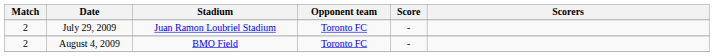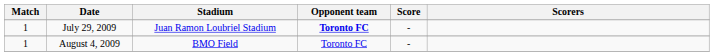 <table class="wikitable" width=90%>
 <tr>
 <th>Match</th>
 <th>Date</th>
 <th>Stadium</th>
 <th>Opponent team</th>
 <th>Score</th>
 <th width=40%>Scorers</th>
 </tr>
 <tr>
 </tr>
 <tr bgcolor=>
-<td style="text-align: center">2</td>
+<td style="text-align: center">1</td>
 <td style="text-align: center">July 29, 2009</td>
 <td style="text-align: center"><a href='#'>Juan Ramon Loubriel Stadium</a></td>
-<td style="text-align: center"><a href='#'>Toronto FC</a></td>
+<td style="text-align: center"><strong><a href='#'>Toronto FC</a></strong></td>
 <td style="text-align: center">-</td>
 <td style="text-align: center"></td>
 </tr>
 <tr>
 </tr>
 <tr bgcolor=>
-<td style="text-align: center">2</td>
+<td style="text-align: center">1</td>
 <td style="text-align: center">August 4, 2009</td>
 <td style="text-align: center"><a href='#'>BMO Field</a></td>
 <td style="text-align: center"><a href='#'>Toronto FC</a></td>
 <td style="text-align: center">-</td>
 <td style="text-align: center"></td>
 </tr>
 <tr>
 </tr>
 </table>
